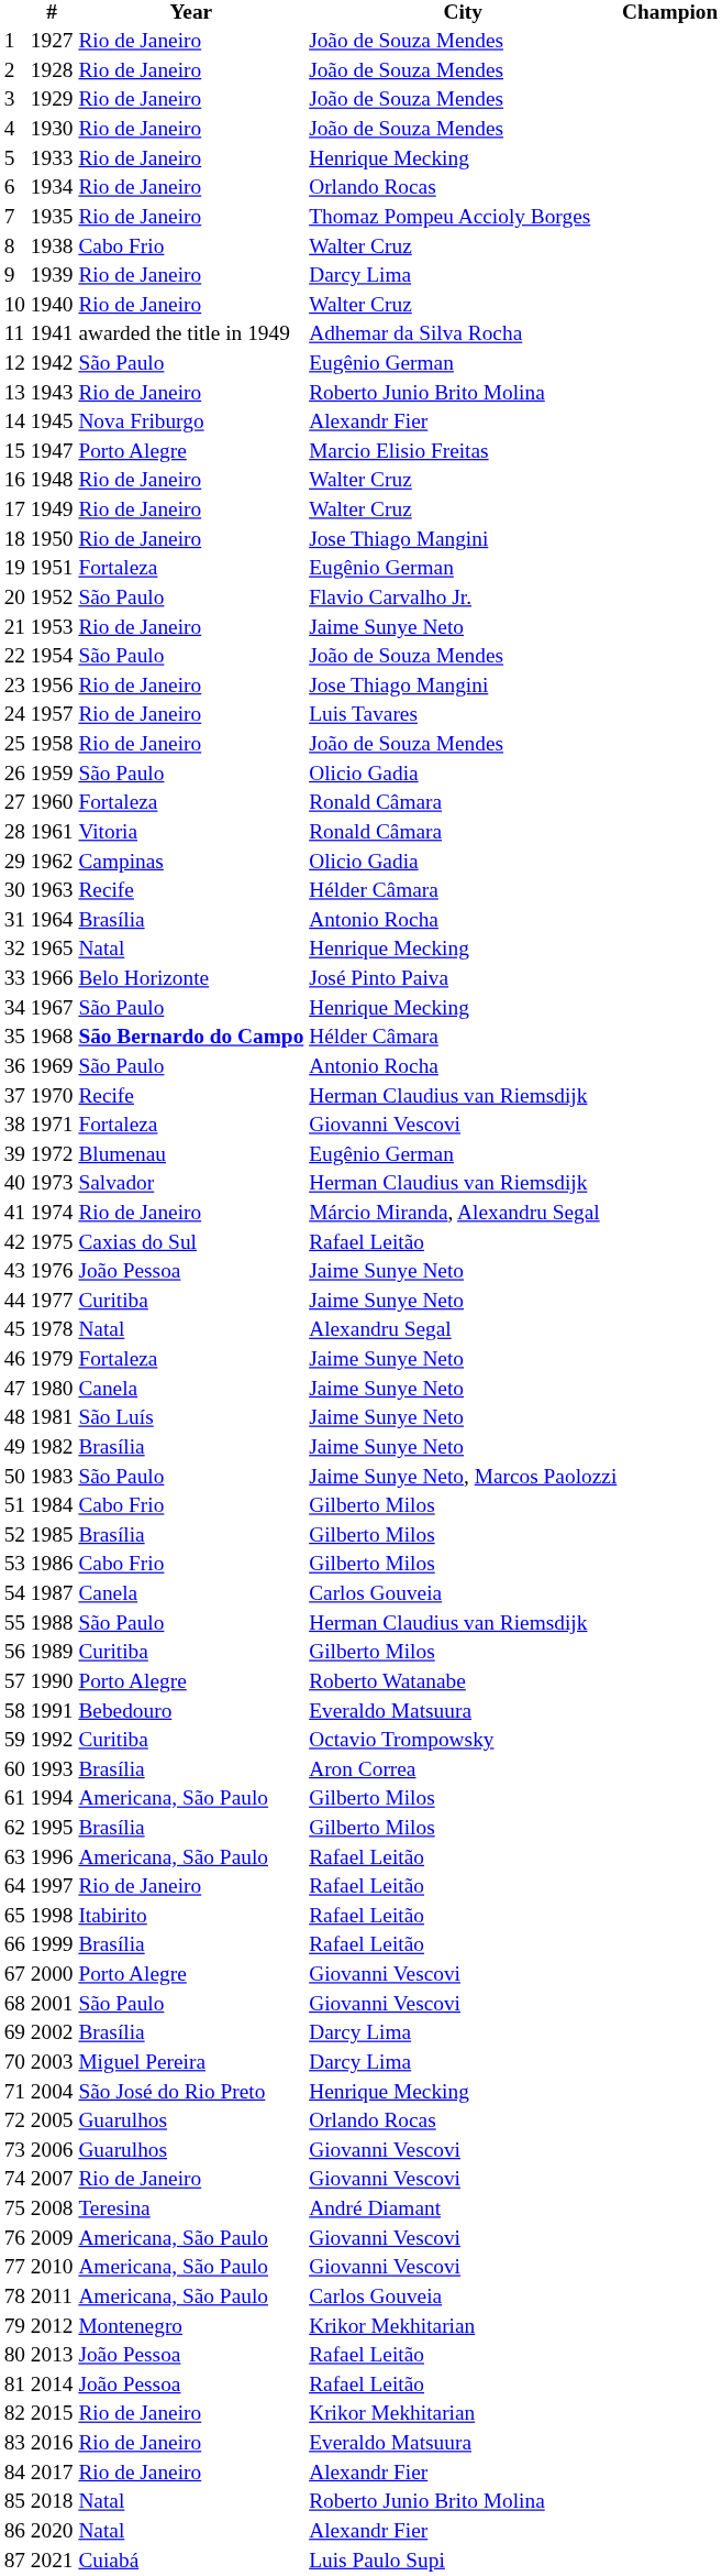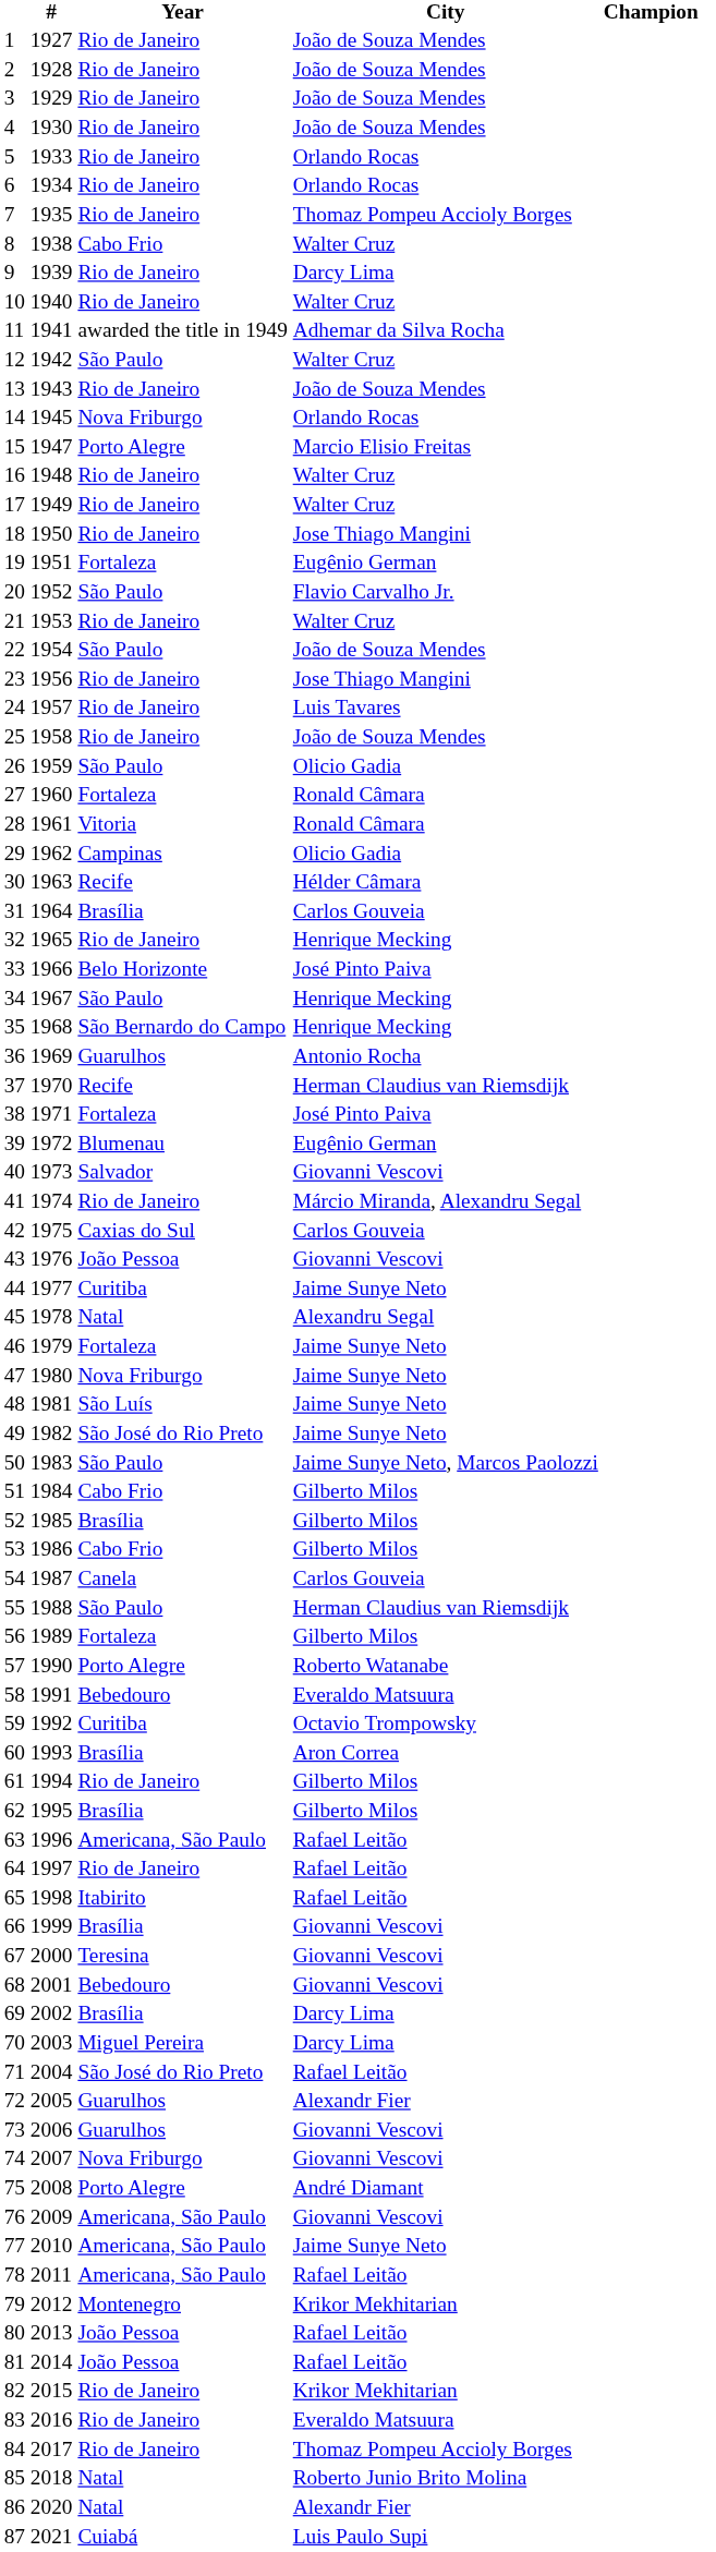 <table>
 <tr>
 <td valign="top"><br></td>
 <th>#</th>
 <th>Year</th>
 <th>City</th>
 <th>Champion</th>
 </tr>
 <tr>
 <td>1</td>
 <td>1927</td>
 <td><a href='#'>Rio de Janeiro</a></td>
 <td><a href='#'>João de Souza Mendes</a></td>
 </tr>
 <tr>
 <td>2</td>
 <td>1928</td>
 <td><a href='#'>Rio de Janeiro</a></td>
 <td><a href='#'>João de Souza Mendes</a></td>
 </tr>
 <tr>
 <td>3</td>
 <td>1929</td>
 <td><a href='#'>Rio de Janeiro</a></td>
 <td><a href='#'>João de Souza Mendes</a></td>
 </tr>
 <tr>
 <td>4</td>
 <td>1930</td>
 <td><a href='#'>Rio de Janeiro</a></td>
 <td><a href='#'>João de Souza Mendes</a></td>
 </tr>
 <tr>
 <td>5</td>
 <td>1933</td>
 <td><a href='#'>Rio de Janeiro</a></td>
-<td><a href='#'>Henrique Mecking</a></td>
+<td><a href='#'>Orlando Rocas</a></td>
 </tr>
 <tr>
 <td>6</td>
 <td>1934</td>
 <td><a href='#'>Rio de Janeiro</a></td>
 <td><a href='#'>Orlando Rocas</a></td>
 </tr>
 <tr>
 <td>7</td>
 <td>1935</td>
 <td><a href='#'>Rio de Janeiro</a></td>
 <td><a href='#'>Thomaz Pompeu Accioly Borges</a></td>
 </tr>
 <tr>
 <td>8</td>
 <td>1938</td>
 <td><a href='#'>Cabo Frio</a></td>
 <td><a href='#'>Walter Cruz</a></td>
 </tr>
 <tr>
 <td>9</td>
 <td>1939</td>
 <td><a href='#'>Rio de Janeiro</a></td>
 <td><a href='#'>Darcy Lima</a></td>
 </tr>
 <tr>
 <td>10</td>
 <td>1940</td>
 <td><a href='#'>Rio de Janeiro</a></td>
 <td><a href='#'>Walter Cruz</a></td>
 </tr>
 <tr>
 <td>11</td>
 <td>1941</td>
 <td>awarded the title in 1949</td>
 <td><a href='#'>Adhemar da Silva Rocha</a></td>
 </tr>
 <tr>
 <td>12</td>
 <td>1942</td>
 <td><a href='#'>São Paulo</a></td>
-<td><a href='#'>Eugênio German</a></td>
+<td><a href='#'>Walter Cruz</a></td>
 </tr>
 <tr>
 <td>13</td>
 <td>1943</td>
 <td><a href='#'>Rio de Janeiro</a></td>
-<td><a href='#'>Roberto Junio Brito Molina</a></td>
+<td><a href='#'>João de Souza Mendes</a></td>
 </tr>
 <tr>
 <td>14</td>
 <td>1945</td>
 <td><a href='#'>Nova Friburgo</a></td>
-<td><a href='#'>Alexandr Fier</a></td>
+<td><a href='#'>Orlando Rocas</a></td>
 </tr>
 <tr>
 <td>15</td>
 <td>1947</td>
 <td><a href='#'>Porto Alegre</a></td>
 <td><a href='#'>Marcio Elisio Freitas</a></td>
 </tr>
 <tr>
 <td>16</td>
 <td>1948</td>
 <td><a href='#'>Rio de Janeiro</a></td>
 <td><a href='#'>Walter Cruz</a></td>
 </tr>
 <tr>
 <td>17</td>
 <td>1949</td>
 <td><a href='#'>Rio de Janeiro</a></td>
 <td><a href='#'>Walter Cruz</a></td>
 </tr>
 <tr>
 <td>18</td>
 <td>1950</td>
 <td><a href='#'>Rio de Janeiro</a></td>
 <td><a href='#'>Jose Thiago Mangini</a></td>
 </tr>
 <tr>
 <td>19</td>
 <td>1951</td>
 <td><a href='#'>Fortaleza</a></td>
 <td><a href='#'>Eugênio German</a></td>
 </tr>
 <tr>
 <td>20</td>
 <td>1952</td>
 <td><a href='#'>São Paulo</a></td>
 <td><a href='#'>Flavio Carvalho Jr.</a></td>
 </tr>
 <tr>
 <td>21</td>
 <td>1953</td>
 <td><a href='#'>Rio de Janeiro</a></td>
-<td><a href='#'>Jaime Sunye Neto</a></td>
+<td><a href='#'>Walter Cruz</a></td>
 </tr>
 <tr>
 <td>22</td>
 <td>1954</td>
 <td><a href='#'>São Paulo</a></td>
 <td><a href='#'>João de Souza Mendes</a></td>
 </tr>
 <tr>
 <td>23</td>
 <td>1956</td>
 <td><a href='#'>Rio de Janeiro</a></td>
 <td><a href='#'>Jose Thiago Mangini</a></td>
 </tr>
 <tr>
 <td>24</td>
 <td>1957</td>
 <td><a href='#'>Rio de Janeiro</a></td>
 <td><a href='#'>Luis Tavares</a></td>
 </tr>
 <tr>
 <td>25</td>
 <td>1958</td>
 <td><a href='#'>Rio de Janeiro</a></td>
 <td><a href='#'>João de Souza Mendes</a></td>
 </tr>
 <tr>
 <td>26</td>
 <td>1959</td>
 <td><a href='#'>São Paulo</a></td>
 <td><a href='#'>Olicio Gadia</a></td>
 </tr>
 <tr>
 <td>27</td>
 <td>1960</td>
 <td><a href='#'>Fortaleza</a></td>
 <td><a href='#'>Ronald Câmara</a></td>
 </tr>
 <tr>
 <td>28</td>
 <td>1961</td>
 <td><a href='#'>Vitoria</a></td>
 <td><a href='#'>Ronald Câmara</a></td>
 </tr>
 <tr>
 <td>29</td>
 <td>1962</td>
 <td><a href='#'>Campinas</a></td>
 <td><a href='#'>Olicio Gadia</a></td>
 </tr>
 <tr>
 <td>30</td>
 <td>1963</td>
 <td><a href='#'>Recife</a></td>
 <td><a href='#'>Hélder Câmara</a></td>
 </tr>
 <tr>
 <td>31</td>
 <td>1964</td>
 <td><a href='#'>Brasília</a></td>
-<td><a href='#'>Antonio Rocha</a></td>
+<td><a href='#'>Carlos Gouveia</a></td>
 </tr>
 <tr>
 <td>32</td>
 <td>1965</td>
-<td><a href='#'>Natal</a></td>
+<td><a href='#'>Rio de Janeiro</a></td>
 <td><a href='#'>Henrique Mecking</a></td>
 </tr>
 <tr>
 <td>33</td>
 <td>1966</td>
 <td><a href='#'>Belo Horizonte</a></td>
 <td><a href='#'>José Pinto Paiva</a></td>
 </tr>
 <tr>
 <td>34</td>
 <td>1967</td>
 <td><a href='#'>São Paulo</a></td>
 <td><a href='#'>Henrique Mecking</a></td>
 </tr>
 <tr>
 <td>35</td>
 <td>1968</td>
-<td><strong><a href='#'>São Bernardo do Campo</a></strong></td>
-<td><a href='#'>Hélder Câmara</a></td>
+<td><a href='#'>São Bernardo do Campo</a></td>
+<td><a href='#'>Henrique Mecking</a></td>
 </tr>
 <tr>
 <td>36</td>
 <td>1969</td>
-<td><a href='#'>São Paulo</a></td>
+<td><a href='#'>Guarulhos</a></td>
 <td><a href='#'>Antonio Rocha</a></td>
 </tr>
 <tr>
 <td>37</td>
 <td>1970</td>
 <td><a href='#'>Recife</a></td>
 <td><a href='#'>Herman Claudius van Riemsdijk</a></td>
 </tr>
 <tr>
 <td>38</td>
 <td>1971</td>
 <td><a href='#'>Fortaleza</a></td>
-<td><a href='#'>Giovanni Vescovi</a></td>
+<td><a href='#'>José Pinto Paiva</a></td>
 </tr>
 <tr>
 <td>39</td>
 <td>1972</td>
 <td><a href='#'>Blumenau</a></td>
 <td><a href='#'>Eugênio German</a></td>
 </tr>
 <tr>
 <td>40</td>
 <td>1973</td>
 <td><a href='#'>Salvador</a></td>
-<td><a href='#'>Herman Claudius van Riemsdijk</a></td>
+<td><a href='#'>Giovanni Vescovi</a></td>
 </tr>
 <tr>
 <td>41</td>
 <td>1974</td>
 <td><a href='#'>Rio de Janeiro</a></td>
 <td><a href='#'>Márcio Miranda</a>, <a href='#'>Alexandru Segal</a></td>
 </tr>
 <tr>
 <td>42</td>
 <td>1975</td>
 <td><a href='#'>Caxias do Sul</a></td>
-<td><a href='#'>Rafael Leitão</a></td>
+<td><a href='#'>Carlos Gouveia</a></td>
 </tr>
 <tr>
 <td>43</td>
 <td>1976</td>
 <td><a href='#'>João Pessoa</a></td>
-<td><a href='#'>Jaime Sunye Neto</a></td>
+<td><a href='#'>Giovanni Vescovi</a></td>
 </tr>
 <tr>
 <td>44</td>
 <td>1977</td>
 <td><a href='#'>Curitiba</a></td>
 <td><a href='#'>Jaime Sunye Neto</a></td>
 </tr>
 <tr>
 <td>45</td>
 <td>1978</td>
 <td><a href='#'>Natal</a></td>
 <td><a href='#'>Alexandru Segal</a></td>
 </tr>
 <tr>
 <td>46</td>
 <td>1979</td>
 <td><a href='#'>Fortaleza</a></td>
 <td><a href='#'>Jaime Sunye Neto</a></td>
 </tr>
 <tr>
 <td>47</td>
 <td>1980</td>
-<td><a href='#'>Canela</a></td>
+<td><a href='#'>Nova Friburgo</a></td>
 <td><a href='#'>Jaime Sunye Neto</a></td>
 </tr>
 <tr>
 <td>48</td>
 <td>1981</td>
 <td><a href='#'>São Luís</a></td>
 <td><a href='#'>Jaime Sunye Neto</a></td>
 </tr>
 <tr>
 <td>49</td>
 <td>1982</td>
-<td><a href='#'>Brasília</a></td>
+<td><a href='#'>São José do Rio Preto</a></td>
 <td><a href='#'>Jaime Sunye Neto</a></td>
 </tr>
 <tr>
 <td>50</td>
 <td>1983</td>
 <td><a href='#'>São Paulo</a></td>
 <td><a href='#'>Jaime Sunye Neto</a>, <a href='#'>Marcos Paolozzi</a></td>
 </tr>
 <tr>
 <td>51</td>
 <td>1984</td>
 <td><a href='#'>Cabo Frio</a></td>
 <td><a href='#'>Gilberto Milos</a></td>
 </tr>
 <tr>
 <td>52</td>
 <td>1985</td>
 <td><a href='#'>Brasília</a></td>
 <td><a href='#'>Gilberto Milos</a></td>
 </tr>
 <tr>
 <td>53</td>
 <td>1986</td>
 <td><a href='#'>Cabo Frio</a></td>
 <td><a href='#'>Gilberto Milos</a></td>
 </tr>
 <tr>
 <td>54</td>
 <td>1987</td>
 <td><a href='#'>Canela</a></td>
 <td><a href='#'>Carlos Gouveia</a></td>
 </tr>
 <tr>
 <td>55</td>
 <td>1988</td>
 <td><a href='#'>São Paulo</a></td>
 <td><a href='#'>Herman Claudius van Riemsdijk</a></td>
 </tr>
 <tr>
 <td>56</td>
 <td>1989</td>
-<td><a href='#'>Curitiba</a></td>
+<td><a href='#'>Fortaleza</a></td>
 <td><a href='#'>Gilberto Milos</a></td>
 </tr>
 <tr>
 <td>57</td>
 <td>1990</td>
 <td><a href='#'>Porto Alegre</a></td>
 <td><a href='#'>Roberto Watanabe</a></td>
 </tr>
 <tr>
 <td>58</td>
 <td>1991</td>
 <td><a href='#'>Bebedouro</a></td>
 <td><a href='#'>Everaldo Matsuura</a></td>
 </tr>
 <tr>
 <td>59</td>
 <td>1992</td>
 <td><a href='#'>Curitiba</a></td>
 <td><a href='#'>Octavio Trompowsky</a></td>
 </tr>
 <tr>
 <td>60</td>
 <td>1993</td>
 <td><a href='#'>Brasília</a></td>
 <td><a href='#'>Aron Correa</a></td>
 </tr>
 <tr>
 <td>61</td>
 <td>1994</td>
-<td><a href='#'>Americana, São Paulo</a></td>
+<td><a href='#'>Rio de Janeiro</a></td>
 <td><a href='#'>Gilberto Milos</a></td>
 </tr>
 <tr>
 <td>62</td>
 <td>1995</td>
 <td><a href='#'>Brasília</a></td>
 <td><a href='#'>Gilberto Milos</a></td>
 </tr>
 <tr>
 <td>63</td>
 <td>1996</td>
 <td><a href='#'>Americana, São Paulo</a></td>
 <td><a href='#'>Rafael Leitão</a></td>
 </tr>
 <tr>
 <td>64</td>
 <td>1997</td>
 <td><a href='#'>Rio de Janeiro</a></td>
 <td><a href='#'>Rafael Leitão</a></td>
 </tr>
 <tr>
 <td>65</td>
 <td>1998</td>
 <td><a href='#'>Itabirito</a></td>
 <td><a href='#'>Rafael Leitão</a></td>
 </tr>
 <tr>
 <td>66</td>
 <td>1999</td>
 <td><a href='#'>Brasília</a></td>
-<td><a href='#'>Rafael Leitão</a></td>
+<td><a href='#'>Giovanni Vescovi</a></td>
 </tr>
 <tr>
 <td>67</td>
 <td>2000</td>
-<td><a href='#'>Porto Alegre</a></td>
+<td><a href='#'>Teresina</a></td>
 <td><a href='#'>Giovanni Vescovi</a></td>
 </tr>
 <tr>
 <td>68</td>
 <td>2001</td>
-<td><a href='#'>São Paulo</a></td>
+<td><a href='#'>Bebedouro</a></td>
 <td><a href='#'>Giovanni Vescovi</a></td>
 </tr>
 <tr>
 <td>69</td>
 <td>2002</td>
 <td><a href='#'>Brasília</a></td>
 <td><a href='#'>Darcy Lima</a></td>
 </tr>
 <tr>
 <td>70</td>
 <td>2003</td>
 <td><a href='#'>Miguel Pereira</a></td>
 <td><a href='#'>Darcy Lima</a></td>
 </tr>
 <tr>
 <td>71</td>
 <td>2004</td>
 <td><a href='#'>São José do Rio Preto</a></td>
-<td><a href='#'>Henrique Mecking</a></td>
+<td><a href='#'>Rafael Leitão</a></td>
 </tr>
 <tr>
 <td>72</td>
 <td>2005</td>
 <td><a href='#'>Guarulhos</a></td>
-<td><a href='#'>Orlando Rocas</a></td>
+<td><a href='#'>Alexandr Fier</a></td>
 </tr>
 <tr>
 <td>73</td>
 <td>2006</td>
 <td><a href='#'>Guarulhos</a></td>
 <td><a href='#'>Giovanni Vescovi</a></td>
 </tr>
 <tr>
 <td>74</td>
 <td>2007</td>
-<td><a href='#'>Rio de Janeiro</a></td>
+<td><a href='#'>Nova Friburgo</a></td>
 <td><a href='#'>Giovanni Vescovi</a></td>
 </tr>
 <tr>
 <td>75</td>
 <td>2008</td>
-<td><a href='#'>Teresina</a></td>
+<td><a href='#'>Porto Alegre</a></td>
 <td><a href='#'>André Diamant</a></td>
 </tr>
 <tr>
 <td>76</td>
 <td>2009</td>
 <td><a href='#'>Americana, São Paulo</a></td>
 <td><a href='#'>Giovanni Vescovi</a></td>
 </tr>
 <tr>
 <td>77</td>
 <td>2010</td>
 <td><a href='#'>Americana, São Paulo</a></td>
-<td><a href='#'>Giovanni Vescovi</a></td>
+<td><a href='#'>Jaime Sunye Neto</a></td>
 </tr>
 <tr>
 <td>78</td>
 <td>2011</td>
 <td><a href='#'>Americana, São Paulo</a></td>
-<td><a href='#'>Carlos Gouveia</a></td>
+<td><a href='#'>Rafael Leitão</a></td>
 </tr>
 <tr>
 <td>79</td>
 <td>2012</td>
 <td><a href='#'>Montenegro</a></td>
 <td><a href='#'>Krikor Mekhitarian</a></td>
 </tr>
 <tr>
 <td>80</td>
 <td>2013</td>
 <td><a href='#'>João Pessoa</a></td>
 <td><a href='#'>Rafael Leitão</a></td>
 </tr>
 <tr>
 <td>81</td>
 <td>2014</td>
 <td><a href='#'>João Pessoa</a></td>
 <td><a href='#'>Rafael Leitão</a></td>
 </tr>
 <tr>
 <td>82</td>
 <td>2015</td>
 <td><a href='#'>Rio de Janeiro</a></td>
 <td><a href='#'>Krikor Mekhitarian</a></td>
 </tr>
 <tr>
 <td>83</td>
 <td>2016</td>
 <td><a href='#'>Rio de Janeiro</a></td>
 <td><a href='#'>Everaldo Matsuura</a></td>
 </tr>
 <tr>
 <td>84</td>
 <td>2017</td>
 <td><a href='#'>Rio de Janeiro</a></td>
-<td><a href='#'>Alexandr Fier</a></td>
+<td><a href='#'>Thomaz Pompeu Accioly Borges</a></td>
 </tr>
 <tr>
 <td>85</td>
 <td>2018</td>
 <td><a href='#'>Natal</a></td>
 <td><a href='#'>Roberto Junio Brito Molina</a></td>
 </tr>
 <tr>
 <td>86</td>
 <td>2020</td>
 <td><a href='#'>Natal</a></td>
 <td><a href='#'>Alexandr Fier</a></td>
 </tr>
 <tr>
 <td>87</td>
 <td>2021</td>
 <td><a href='#'>Cuiabá</a></td>
 <td><a href='#'>Luis Paulo Supi</a></td>
 </tr>
 </table>
